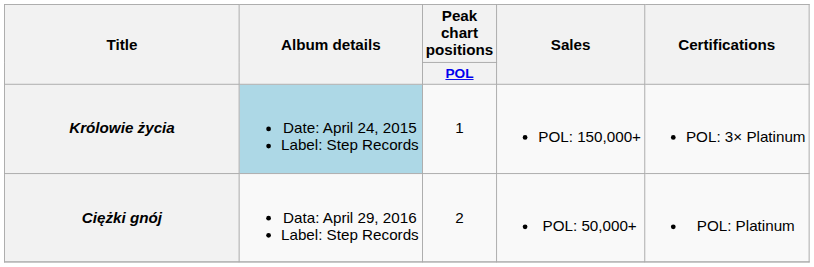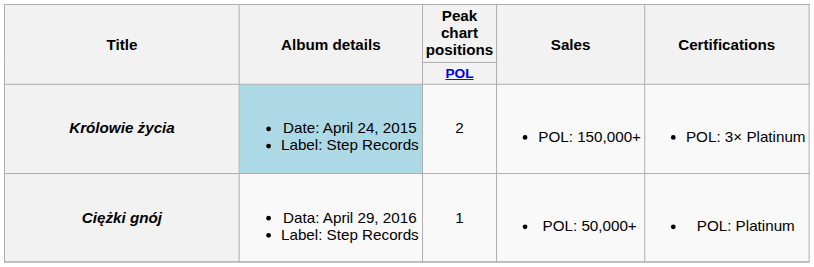 <table class="wikitable plainrowheaders" style="text-align:center;">
 <tr>
 <th scope="col" rowspan="2" style="width:15em;">Title</th>
 <th scope="col" rowspan="2">Album details</th>
 <th scope="col" colspan="1">Peak chart positions</th>
 <th scope="col" rowspan="2">Sales</th>
 <th scope="col" rowspan="2">Certifications</th>
 </tr>
 <tr>
 <th scope="col" style="width:3em;font-size:90%;"><a href='#'>POL</a></th>
 </tr>
 <tr>
 <th scope="row"><em>Królowie życia</em></th>
 <td style="background: lightblue;"><br><ul><li>Date: April 24, 2015</li><li>Label: Step Records</li></ul></td>
-<td>1</td>
+<td>2</td>
 <td><br><ul><li>POL: 150,000+</li></ul></td>
 <td><br><ul><li>POL: 3× Platinum</li></ul></td>
 </tr>
 <tr>
 <th scope="row"><em>Ciężki gnój</em></th>
 <td><br><ul><li>Data: April 29, 2016</li><li>Label: Step Records</li></ul></td>
-<td>2</td>
+<td>1</td>
 <td><br><ul><li>POL: 50,000+</li></ul></td>
 <td><br><ul><li>POL: Platinum</li></ul></td>
 </tr>
 <tr>
 </tr>
 </table>
